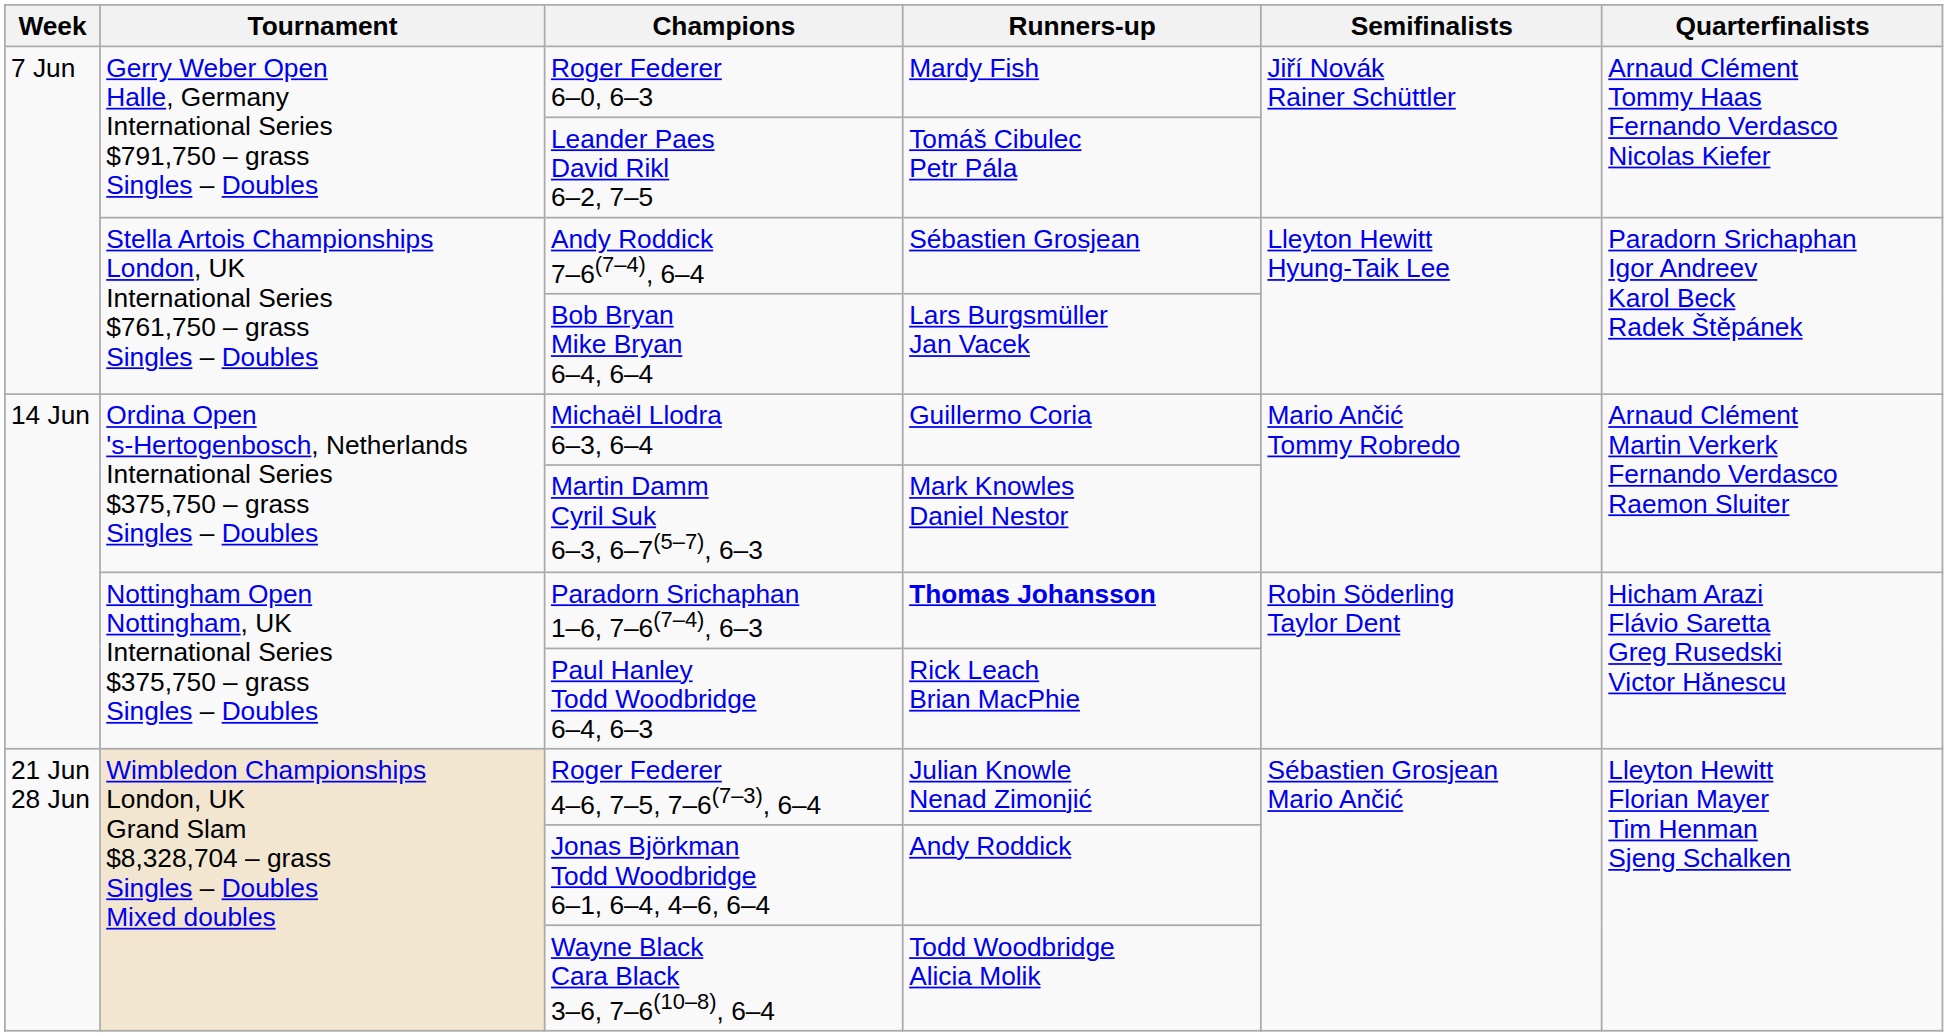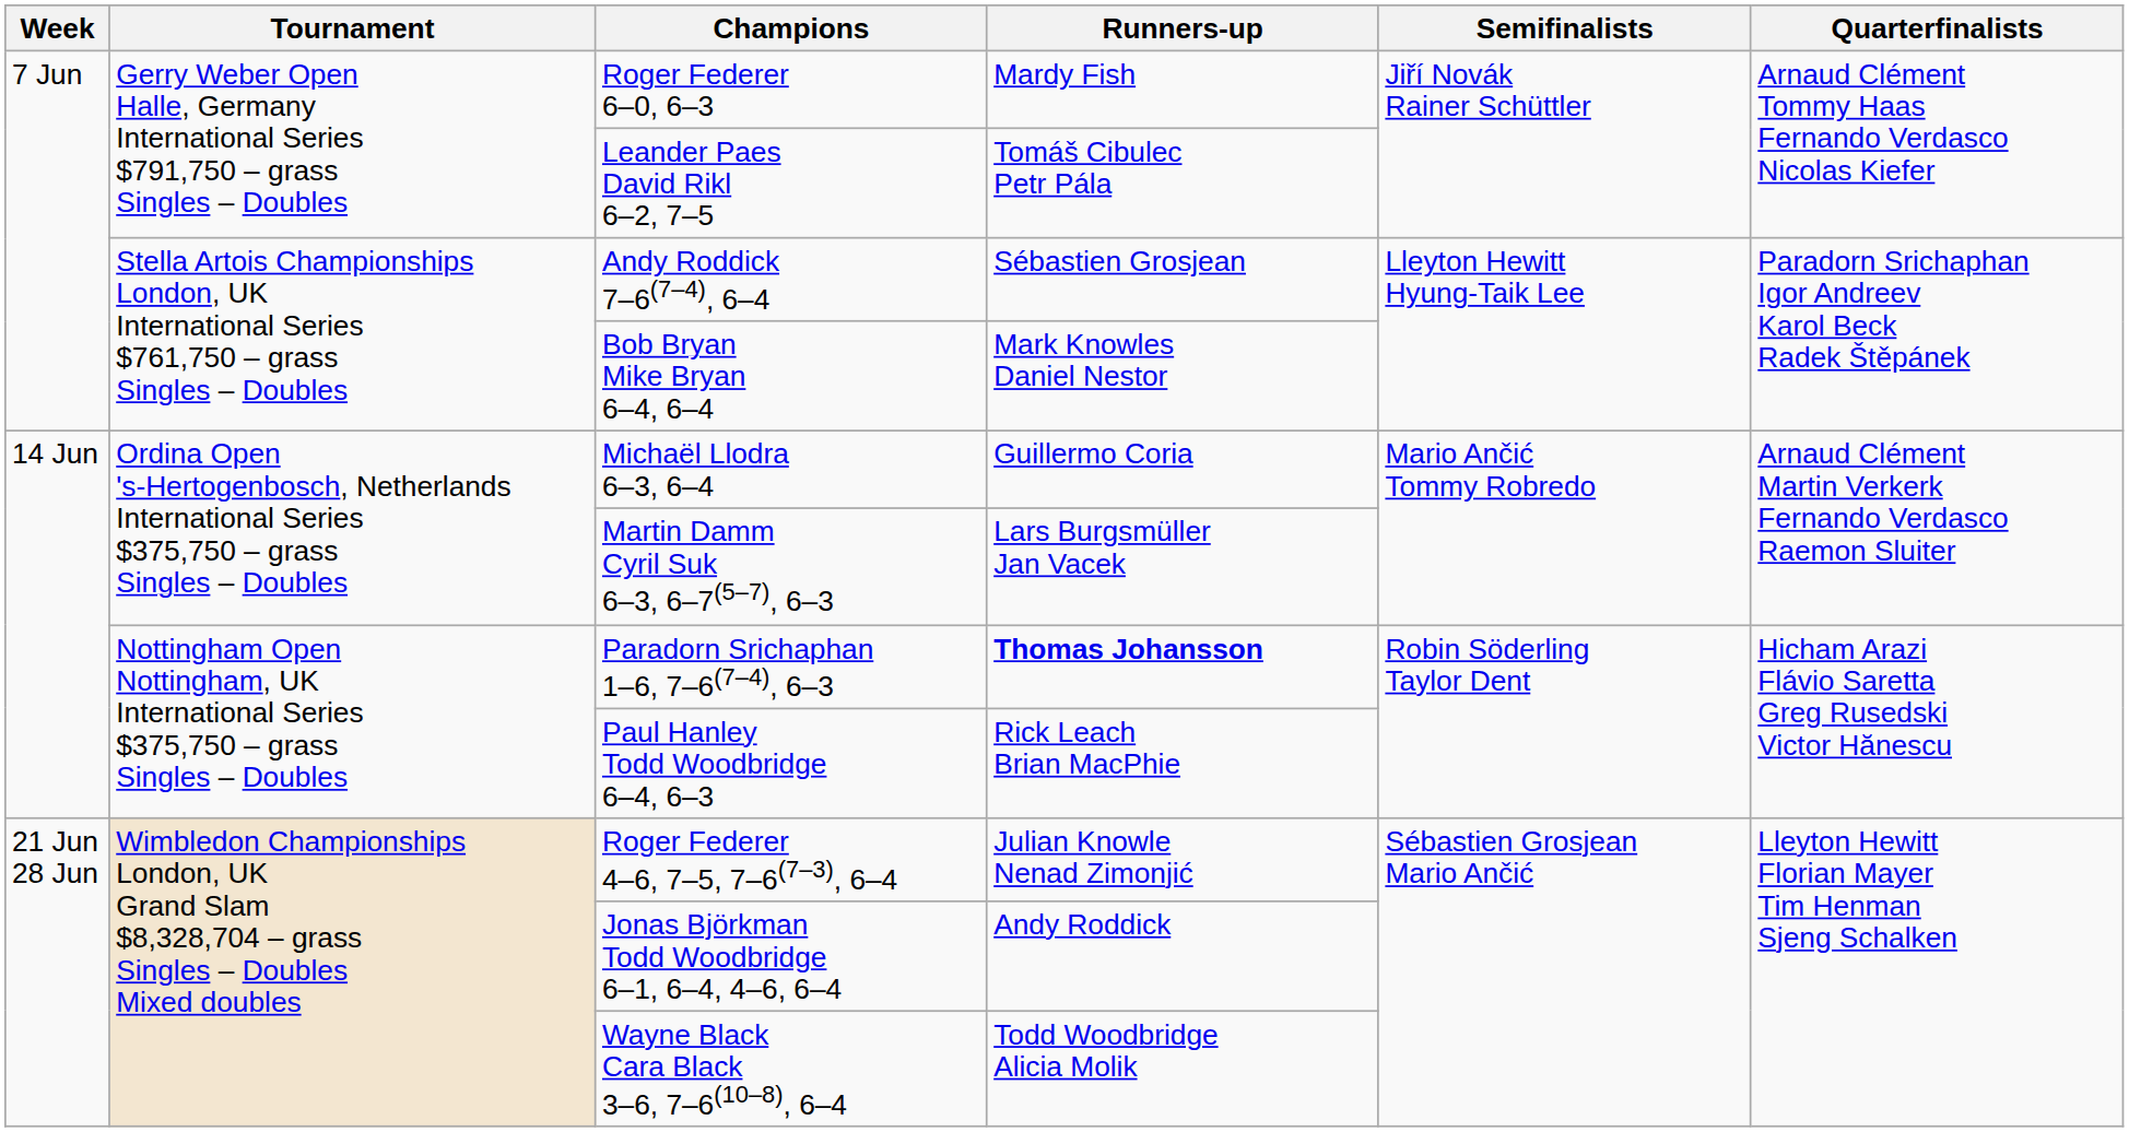 <table class=wikitable style=font-size:95%>
 <tr>
 <th style="width:48px;">Week</th>
 <th style="width:250px;">Tournament</th>
 <th style="width:200px;">Champions</th>
 <th style="width:200px;">Runners-up</th>
 <th style="width:190px;">Semifinalists</th>
 <th style="width:190px;">Quarterfinalists</th>
 </tr>
 <tr valign=top>
 <td rowspan=4>7 Jun</td>
 <td rowspan=2><a href='#'>Gerry Weber Open</a><br> <a href='#'>Halle</a>, Germany<br>International Series<br>$791,750 – grass <br> <a href='#'>Singles</a> – <a href='#'>Doubles</a></td>
 <td> <a href='#'>Roger Federer</a> <br>6–0, 6–3</td>
 <td> <a href='#'>Mardy Fish</a></td>
 <td rowspan=2> <a href='#'>Jiří Novák</a> <br> <a href='#'>Rainer Schüttler</a></td>
 <td rowspan=2> <a href='#'>Arnaud Clément</a> <br>  <a href='#'>Tommy Haas</a> <br> <a href='#'>Fernando Verdasco</a>  <br>  <a href='#'>Nicolas Kiefer</a></td>
 </tr>
 <tr valign=top>
 <td> <a href='#'>Leander Paes</a><br> <a href='#'>David Rikl</a><br> 6–2, 7–5</td>
 <td> <a href='#'>Tomáš Cibulec</a><br> <a href='#'>Petr Pála</a></td>
 </tr>
 <tr valign=top>
 <td rowspan=2><a href='#'>Stella Artois Championships</a><br> <a href='#'>London</a>, UK<br>International Series<br>$761,750 – grass <br> <a href='#'>Singles</a> – <a href='#'>Doubles</a></td>
 <td> <a href='#'>Andy Roddick</a> <br>7–6<sup>(7–4)</sup>, 6–4</td>
 <td> <a href='#'>Sébastien Grosjean</a></td>
 <td rowspan=2> <a href='#'>Lleyton Hewitt</a> <br> <a href='#'>Hyung-Taik Lee</a></td>
 <td rowspan=2> <a href='#'>Paradorn Srichaphan</a> <br>  <a href='#'>Igor Andreev</a> <br> <a href='#'>Karol Beck</a>  <br>  <a href='#'>Radek Štěpánek</a></td>
 </tr>
 <tr valign=top>
 <td> <a href='#'>Bob Bryan</a><br> <a href='#'>Mike Bryan</a><br> 6–4, 6–4</td>
-<td> <a href='#'>Lars Burgsmüller</a><br> <a href='#'>Jan Vacek</a></td>
+<td> <a href='#'>Mark Knowles</a><br> <a href='#'>Daniel Nestor</a></td>
 </tr>
 <tr valign=top>
 <td rowspan=4>14 Jun</td>
 <td rowspan=2><a href='#'>Ordina Open</a><br> <a href='#'>'s-Hertogenbosch</a>, Netherlands<br>International Series<br>$375,750 – grass <br> <a href='#'>Singles</a> – <a href='#'>Doubles</a></td>
 <td> <a href='#'>Michaël Llodra</a> <br>6–3, 6–4</td>
 <td> <a href='#'>Guillermo Coria</a></td>
 <td rowspan=2> <a href='#'>Mario Ančić</a> <br> <a href='#'>Tommy Robredo</a></td>
 <td rowspan=2> <a href='#'>Arnaud Clément</a> <br>  <a href='#'>Martin Verkerk</a> <br> <a href='#'>Fernando Verdasco</a>  <br>  <a href='#'>Raemon Sluiter</a></td>
 </tr>
 <tr valign=top>
 <td> <a href='#'>Martin Damm</a><br> <a href='#'>Cyril Suk</a><br> 6–3, 6–7<sup>(5–7)</sup>, 6–3</td>
-<td> <a href='#'>Mark Knowles</a><br> <a href='#'>Daniel Nestor</a></td>
+<td> <a href='#'>Lars Burgsmüller</a><br> <a href='#'>Jan Vacek</a></td>
 </tr>
 <tr valign=top>
 <td rowspan=2><a href='#'>Nottingham Open</a><br> <a href='#'>Nottingham</a>, UK<br>International Series<br>$375,750 – grass <br> <a href='#'>Singles</a> – <a href='#'>Doubles</a></td>
 <td> <a href='#'>Paradorn Srichaphan</a> <br>1–6, 7–6<sup>(7–4)</sup>, 6–3</td>
 <td><strong> <a href='#'>Thomas Johansson</a></strong></td>
 <td rowspan=2> <a href='#'>Robin Söderling</a> <br> <a href='#'>Taylor Dent</a></td>
 <td rowspan=2> <a href='#'>Hicham Arazi</a> <br>  <a href='#'>Flávio Saretta</a> <br> <a href='#'>Greg Rusedski</a>  <br>  <a href='#'>Victor Hănescu</a></td>
 </tr>
 <tr valign=top>
 <td> <a href='#'>Paul Hanley</a><br> <a href='#'>Todd Woodbridge</a><br> 6–4, 6–3</td>
 <td> <a href='#'>Rick Leach</a><br> <a href='#'>Brian MacPhie</a></td>
 </tr>
 <tr valign=top>
 <td rowspan=3>21 Jun<br>28 Jun</td>
 <td bgcolor=#F3E6D rowspan=3><a href='#'>Wimbledon Championships</a><br> London, UK<br>Grand Slam<br>$8,328,704 – grass <br> <a href='#'>Singles</a> – <a href='#'>Doubles</a> <br> <a href='#'>Mixed doubles</a></td>
 <td> <a href='#'>Roger Federer</a><br>4–6, 7–5, 7–6<sup>(7–3)</sup>, 6–4</td>
 <td> <a href='#'>Julian Knowle</a><br> <a href='#'>Nenad Zimonjić</a></td>
 <td rowspan=3> <a href='#'>Sébastien Grosjean</a> <br> <a href='#'>Mario Ančić</a></td>
 <td rowspan=3> <a href='#'>Lleyton Hewitt</a><br> <a href='#'>Florian Mayer</a><br> <a href='#'>Tim Henman</a><br> <a href='#'>Sjeng Schalken</a></td>
 </tr>
 <tr valign=top>
 <td> <a href='#'>Jonas Björkman</a><br> <a href='#'>Todd Woodbridge</a><br>6–1, 6–4, 4–6, 6–4</td>
 <td> <a href='#'>Andy Roddick</a></td>
 </tr>
 <tr valign=top>
 <td> <a href='#'>Wayne Black</a><br> <a href='#'>Cara Black</a><br>3–6, 7–6<sup>(10–8)</sup>, 6–4</td>
 <td> <a href='#'>Todd Woodbridge</a><br> <a href='#'>Alicia Molik</a></td>
 </tr>
 </table>
